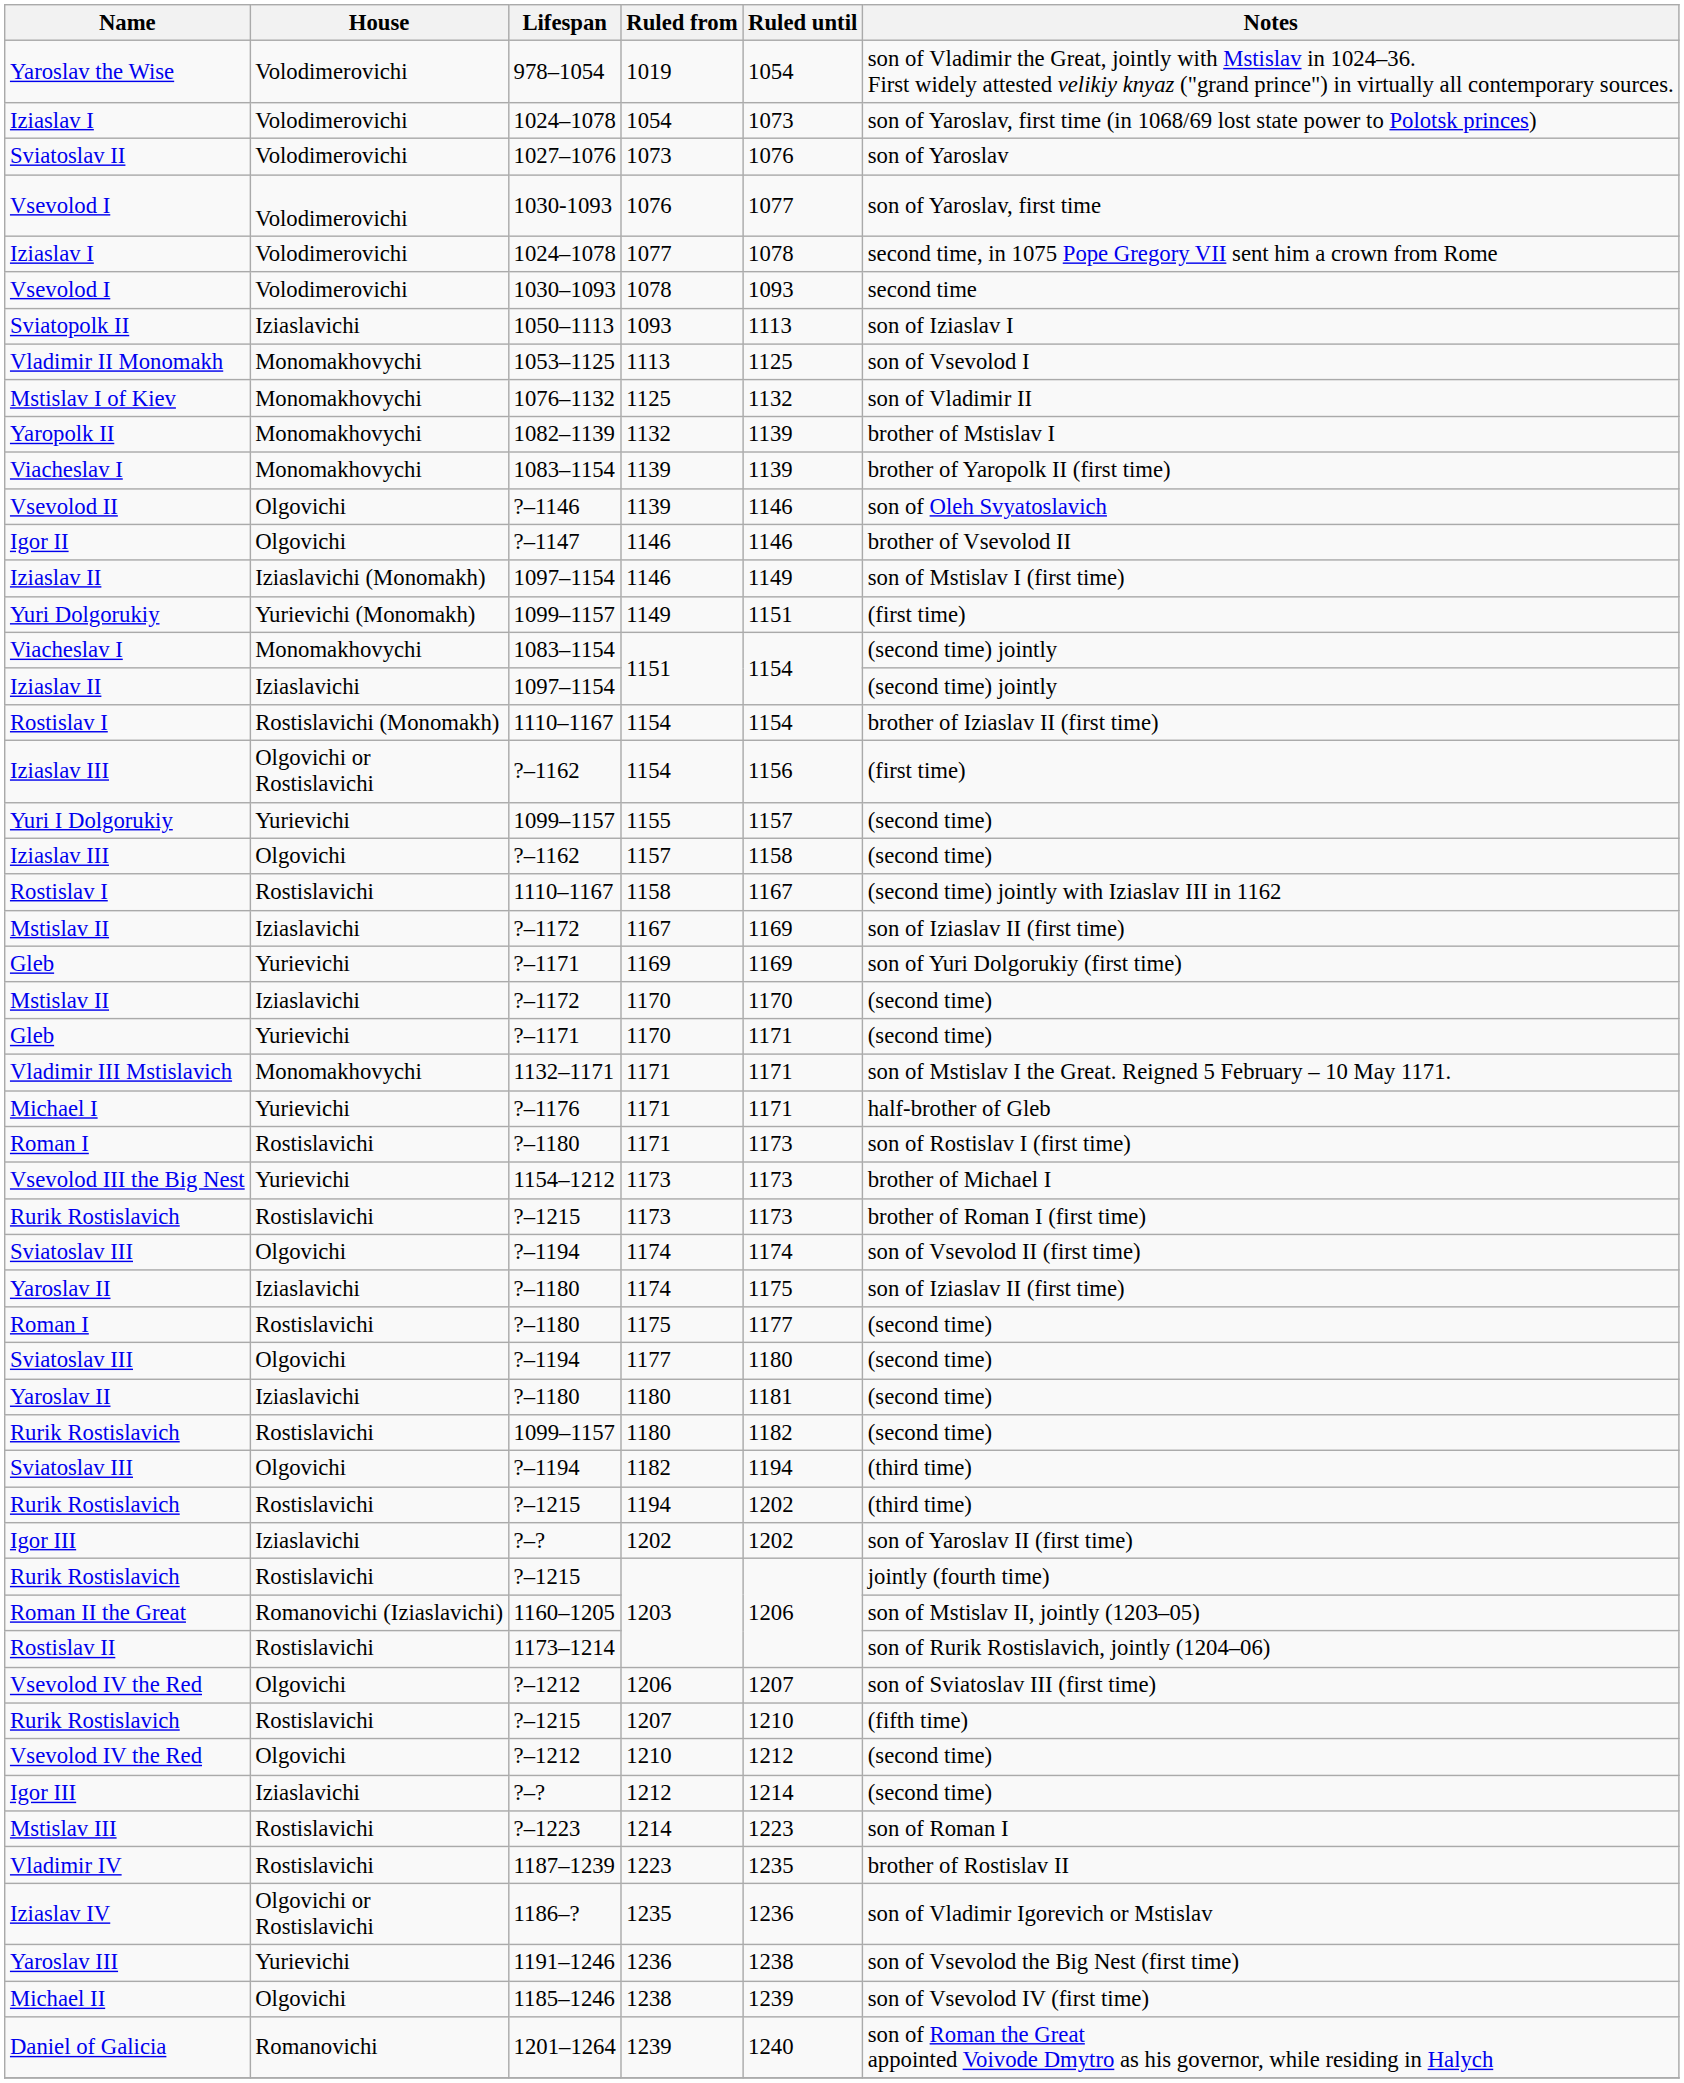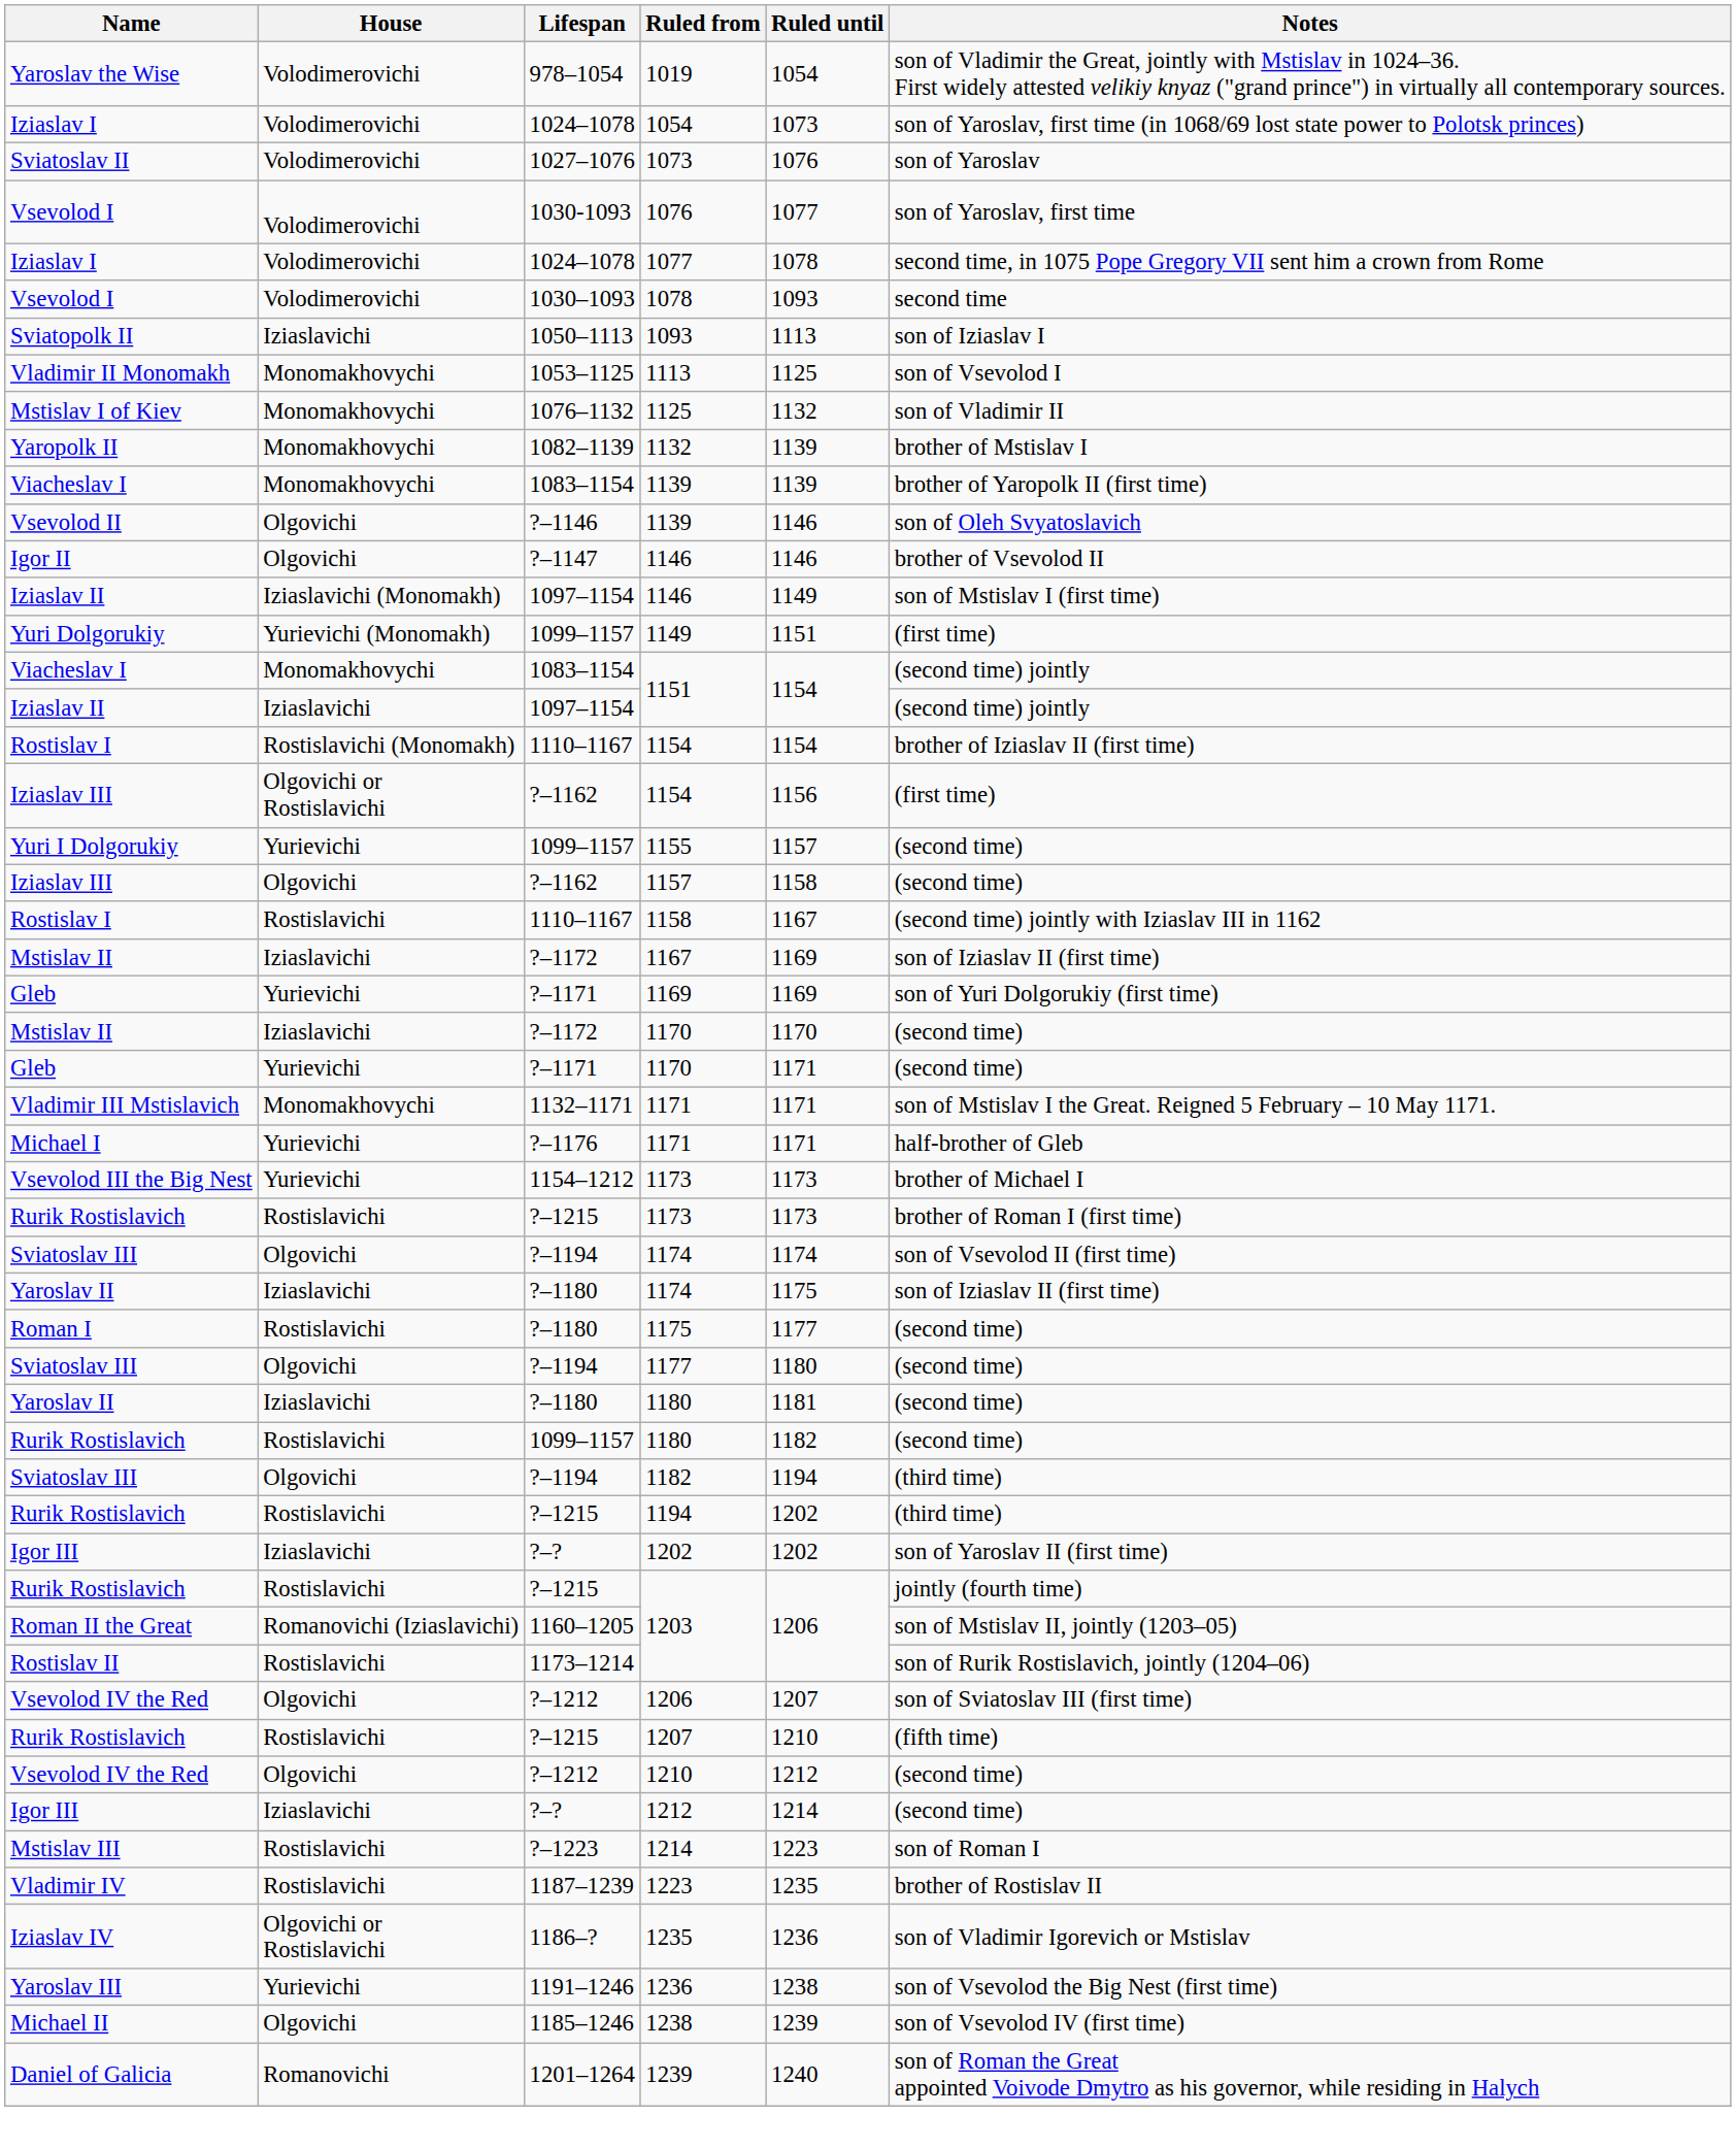 <table class="wikitable sortable">
 <tr>
 <th>Name</th>
 <th>House</th>
 <th>Lifespan</th>
 <th>Ruled from</th>
 <th>Ruled until</th>
 <th>Notes</th>
 </tr>
 <tr>
 <td><a href='#'>Yaroslav the Wise</a></td>
 <td>Volodimerovichi</td>
 <td>978–1054</td>
 <td>1019</td>
 <td>1054</td>
 <td>son of Vladimir the Great, jointly with <a href='#'>Mstislav</a> in 1024–36.<br>First widely attested <em>velikiy knyaz</em> ("grand prince") in virtually all contemporary sources.</td>
 </tr>
 <tr>
 <td><a href='#'>Iziaslav I</a></td>
 <td>Volodimerovichi</td>
 <td>1024–1078</td>
 <td>1054</td>
 <td>1073</td>
 <td>son of Yaroslav, first time (in 1068/69 lost state power to <a href='#'>Polotsk princes</a>)</td>
 </tr>
 <tr>
 <td><a href='#'>Sviatoslav II</a></td>
 <td>Volodimerovichi</td>
 <td>1027–1076</td>
 <td>1073</td>
 <td>1076</td>
 <td>son of Yaroslav</td>
 </tr>
 <tr>
 <td><a href='#'>Vsevolod I</a></td>
 <td><br>Volodimerovichi</td>
 <td>1030-1093</td>
 <td>1076</td>
 <td>1077</td>
 <td>son of Yaroslav, first time</td>
 </tr>
 <tr>
 <td><a href='#'>Iziaslav I</a></td>
 <td>Volodimerovichi</td>
 <td>1024–1078</td>
 <td>1077</td>
 <td>1078</td>
 <td>second time, in 1075 <a href='#'>Pope Gregory VII</a> sent him a crown from Rome</td>
 </tr>
 <tr>
 <td><a href='#'>Vsevolod I</a></td>
 <td>Volodimerovichi</td>
 <td>1030–1093</td>
 <td>1078</td>
 <td>1093</td>
 <td>second time</td>
 </tr>
 <tr>
 <td><a href='#'>Sviatopolk II</a></td>
 <td>Iziaslavichi</td>
 <td>1050–1113</td>
 <td>1093</td>
 <td>1113</td>
 <td>son of Iziaslav I</td>
 </tr>
 <tr>
 <td><a href='#'>Vladimir II Monomakh</a></td>
 <td>Monomakhovychi</td>
 <td>1053–1125</td>
 <td>1113</td>
 <td>1125</td>
 <td>son of Vsevolod I</td>
 </tr>
 <tr>
 <td><a href='#'>Mstislav I of Kiev</a></td>
 <td>Monomakhovychi</td>
 <td>1076–1132</td>
 <td>1125</td>
 <td>1132</td>
 <td>son of Vladimir II</td>
 </tr>
 <tr>
 <td><a href='#'>Yaropolk II</a></td>
 <td>Monomakhovychi</td>
 <td>1082–1139</td>
 <td>1132</td>
 <td>1139</td>
 <td>brother of Mstislav I</td>
 </tr>
 <tr>
 <td><a href='#'>Viacheslav I</a></td>
 <td>Monomakhovychi</td>
 <td>1083–1154</td>
 <td>1139</td>
 <td>1139</td>
 <td>brother of Yaropolk II (first time)</td>
 </tr>
 <tr>
 <td><a href='#'>Vsevolod II</a></td>
 <td>Olgovichi</td>
 <td>?–1146</td>
 <td>1139</td>
 <td>1146</td>
 <td>son of <a href='#'>Oleh Svyatoslavich</a></td>
 </tr>
 <tr>
 <td><a href='#'>Igor II</a></td>
 <td>Olgovichi</td>
 <td>?–1147</td>
 <td>1146</td>
 <td>1146</td>
 <td>brother of Vsevolod II</td>
 </tr>
 <tr>
 <td><a href='#'>Iziaslav II</a></td>
 <td>Iziaslavichi (Monomakh)</td>
 <td>1097–1154</td>
 <td>1146</td>
 <td>1149</td>
 <td>son of Mstislav I (first time)</td>
 </tr>
 <tr>
 <td><a href='#'>Yuri Dolgorukiy</a></td>
 <td>Yurievichi (Monomakh)</td>
 <td>1099–1157</td>
 <td>1149</td>
 <td>1151</td>
 <td>(first time)</td>
 </tr>
 <tr>
 <td><a href='#'>Viacheslav I</a></td>
 <td>Monomakhovychi</td>
 <td>1083–1154</td>
 <td rowspan=2>1151</td>
 <td rowspan=2>1154</td>
 <td>(second time) jointly</td>
 </tr>
 <tr>
 <td><a href='#'>Iziaslav II</a></td>
 <td>Iziaslavichi</td>
 <td>1097–1154</td>
 <td>(second time) jointly</td>
 </tr>
 <tr>
 <td><a href='#'>Rostislav I</a></td>
 <td>Rostislavichi (Monomakh)</td>
 <td>1110–1167</td>
 <td>1154</td>
 <td>1154</td>
 <td>brother of Iziaslav II (first time)</td>
 </tr>
 <tr>
 <td><a href='#'>Iziaslav III</a></td>
 <td>Olgovichi or<br>Rostislavichi</td>
 <td>?–1162</td>
 <td>1154</td>
 <td>1156</td>
 <td>(first time)</td>
 </tr>
 <tr>
 <td><a href='#'>Yuri I Dolgorukiy</a></td>
 <td>Yurievichi</td>
 <td>1099–1157</td>
 <td>1155</td>
 <td>1157</td>
 <td>(second time)</td>
 </tr>
 <tr>
 <td><a href='#'>Iziaslav III</a></td>
 <td>Olgovichi</td>
 <td>?–1162</td>
 <td>1157</td>
 <td>1158</td>
 <td>(second time)</td>
 </tr>
 <tr>
 <td><a href='#'>Rostislav I</a></td>
 <td>Rostislavichi</td>
 <td>1110–1167</td>
 <td>1158</td>
 <td>1167</td>
 <td>(second time) jointly with Iziaslav III in 1162</td>
 </tr>
 <tr>
 <td><a href='#'>Mstislav II</a></td>
 <td>Iziaslavichi</td>
 <td>?–1172</td>
 <td>1167</td>
 <td>1169</td>
 <td>son of Iziaslav II (first time)</td>
 </tr>
 <tr>
 <td><a href='#'>Gleb</a></td>
 <td>Yurievichi</td>
 <td>?–1171</td>
 <td>1169</td>
 <td>1169</td>
 <td>son of Yuri Dolgorukiy (first time)</td>
 </tr>
 <tr>
 <td><a href='#'>Mstislav II</a></td>
 <td>Iziaslavichi</td>
 <td>?–1172</td>
 <td>1170</td>
 <td>1170</td>
 <td>(second time)</td>
 </tr>
 <tr>
 <td><a href='#'>Gleb</a></td>
 <td>Yurievichi</td>
 <td>?–1171</td>
 <td>1170</td>
 <td>1171</td>
 <td>(second time)</td>
 </tr>
 <tr>
 <td><a href='#'>Vladimir III Mstislavich</a></td>
 <td>Monomakhovychi</td>
 <td>1132–1171</td>
 <td>1171</td>
 <td>1171</td>
 <td>son of Mstislav I the Great. Reigned 5 February – 10 May 1171.</td>
 </tr>
 <tr>
 <td><a href='#'>Michael I</a></td>
 <td>Yurievichi</td>
 <td>?–1176</td>
 <td>1171</td>
 <td>1171</td>
 <td>half-brother of Gleb</td>
 </tr>
 <tr>
-<td><a href='#'>Roman I</a></td>
-<td>Rostislavichi</td>
-<td>?–1180</td>
-<td>1171</td>
-<td>1173</td>
-<td>son of Rostislav I (first time)</td>
-</tr>
-<tr>
 <td><a href='#'>Vsevolod III the Big Nest</a></td>
 <td>Yurievichi</td>
 <td>1154–1212</td>
 <td>1173</td>
 <td>1173</td>
 <td>brother of Michael I</td>
 </tr>
 <tr>
 <td><a href='#'>Rurik Rostislavich</a></td>
 <td>Rostislavichi</td>
 <td>?–1215</td>
 <td>1173</td>
 <td>1173</td>
 <td>brother of Roman I (first time)</td>
 </tr>
 <tr>
 <td><a href='#'>Sviatoslav III</a></td>
 <td>Olgovichi</td>
 <td>?–1194</td>
 <td>1174</td>
 <td>1174</td>
 <td>son of Vsevolod II (first time)</td>
 </tr>
 <tr>
 <td><a href='#'>Yaroslav II</a></td>
 <td>Iziaslavichi</td>
 <td>?–1180</td>
 <td>1174</td>
 <td>1175</td>
 <td>son of Iziaslav II (first time)</td>
 </tr>
 <tr>
 <td><a href='#'>Roman I</a></td>
 <td>Rostislavichi</td>
 <td>?–1180</td>
 <td>1175</td>
 <td>1177</td>
 <td>(second time)</td>
 </tr>
 <tr>
 <td><a href='#'>Sviatoslav III</a></td>
 <td>Olgovichi</td>
 <td>?–1194</td>
 <td>1177</td>
 <td>1180</td>
 <td>(second time)</td>
 </tr>
 <tr>
 <td><a href='#'>Yaroslav II</a></td>
 <td>Iziaslavichi</td>
 <td>?–1180</td>
 <td>1180</td>
 <td>1181</td>
 <td>(second time)</td>
 </tr>
 <tr>
 <td><a href='#'>Rurik Rostislavich</a></td>
 <td>Rostislavichi</td>
 <td>1099–1157</td>
 <td>1180</td>
 <td>1182</td>
 <td>(second time)</td>
 </tr>
 <tr>
 <td><a href='#'>Sviatoslav III</a></td>
 <td>Olgovichi</td>
 <td>?–1194</td>
 <td>1182</td>
 <td>1194</td>
 <td>(third time)</td>
 </tr>
 <tr>
 <td><a href='#'>Rurik Rostislavich</a></td>
 <td>Rostislavichi</td>
 <td>?–1215</td>
 <td>1194</td>
 <td>1202</td>
 <td>(third time)</td>
 </tr>
 <tr>
 <td><a href='#'>Igor III</a></td>
 <td>Iziaslavichi</td>
 <td>?–?</td>
 <td>1202</td>
 <td>1202</td>
 <td>son of Yaroslav II (first time)</td>
 </tr>
 <tr>
 <td><a href='#'>Rurik Rostislavich</a></td>
 <td>Rostislavichi</td>
 <td>?–1215</td>
 <td rowspan=3>1203</td>
 <td rowspan=3>1206</td>
 <td>jointly (fourth time)</td>
 </tr>
 <tr>
 <td><a href='#'>Roman II the Great</a></td>
 <td>Romanovichi (Iziaslavichi)</td>
 <td>1160–1205</td>
 <td>son of Mstislav II, jointly (1203–05)</td>
 </tr>
 <tr>
 <td><a href='#'>Rostislav II</a></td>
 <td>Rostislavichi</td>
 <td>1173–1214</td>
 <td>son of Rurik Rostislavich, jointly (1204–06)</td>
 </tr>
 <tr>
 <td><a href='#'>Vsevolod IV the Red</a></td>
 <td>Olgovichi</td>
 <td>?–1212</td>
 <td>1206</td>
 <td>1207</td>
 <td>son of Sviatoslav III (first time)</td>
 </tr>
 <tr>
 <td><a href='#'>Rurik Rostislavich</a></td>
 <td>Rostislavichi</td>
 <td>?–1215</td>
 <td>1207</td>
 <td>1210</td>
 <td>(fifth time)</td>
 </tr>
 <tr>
 <td><a href='#'>Vsevolod IV the Red</a></td>
 <td>Olgovichi</td>
 <td>?–1212</td>
 <td>1210</td>
 <td>1212</td>
 <td>(second time)</td>
 </tr>
 <tr>
 <td><a href='#'>Igor III</a></td>
 <td>Iziaslavichi</td>
 <td>?–?</td>
 <td>1212</td>
 <td>1214</td>
 <td>(second time)</td>
 </tr>
 <tr>
 <td><a href='#'>Mstislav III</a></td>
 <td>Rostislavichi</td>
 <td>?–1223</td>
 <td>1214</td>
 <td>1223</td>
 <td>son of Roman I</td>
 </tr>
 <tr>
 <td><a href='#'>Vladimir IV</a></td>
 <td>Rostislavichi</td>
 <td>1187–1239</td>
 <td>1223</td>
 <td>1235</td>
 <td>brother of Rostislav II</td>
 </tr>
 <tr>
 <td><a href='#'>Iziaslav IV</a></td>
 <td>Olgovichi or<br>Rostislavichi</td>
 <td>1186–?</td>
 <td>1235</td>
 <td>1236</td>
 <td>son of Vladimir Igorevich or Mstislav</td>
 </tr>
 <tr>
 <td><a href='#'>Yaroslav III</a></td>
 <td>Yurievichi</td>
 <td>1191–1246</td>
 <td>1236</td>
 <td>1238</td>
 <td>son of Vsevolod the Big Nest (first time)</td>
 </tr>
 <tr>
 <td><a href='#'>Michael II</a></td>
 <td>Olgovichi</td>
 <td>1185–1246</td>
 <td>1238</td>
 <td>1239</td>
 <td>son of Vsevolod IV (first time)</td>
 </tr>
 <tr>
 <td><a href='#'>Daniel of Galicia</a></td>
 <td>Romanovichi</td>
 <td>1201–1264</td>
 <td>1239</td>
 <td>1240</td>
 <td>son of <a href='#'>Roman the Great</a><br>appointed <a href='#'>Voivode Dmytro</a> as his governor, while residing in <a href='#'>Halych</a></td>
 </tr>
 <tr>
 </tr>
 </table>
